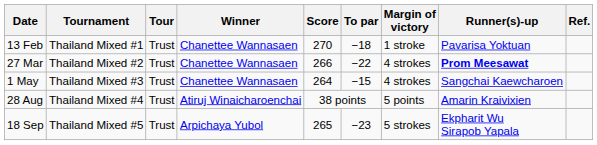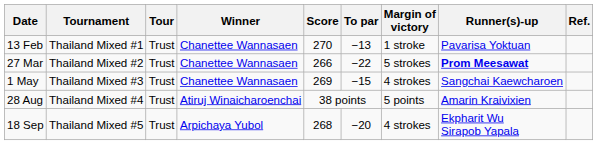 <table class=wikitable style="font-size:95%">
 <tr>
 <th>Date</th>
 <th>Tournament</th>
 <th>Tour</th>
 <th>Winner</th>
 <th>Score</th>
 <th>To par</th>
 <th>Margin of<br>victory</th>
 <th>Runner(s)-up</th>
 <th>Ref.</th>
 </tr>
 <tr>
 <td>13 Feb</td>
 <td>Thailand Mixed #1</td>
 <td>Trust</td>
 <td> <a href='#'>Chanettee Wannasaen</a></td>
 <td align=center>270</td>
-<td align=center>−18</td>
+<td align=center>−13</td>
 <td>1 stroke</td>
 <td> <a href='#'>Pavarisa Yoktuan</a></td>
 <td></td>
 </tr>
 <tr>
 <td>27 Mar</td>
 <td>Thailand Mixed #2</td>
 <td>Trust</td>
 <td> <a href='#'>Chanettee Wannasaen</a></td>
 <td align=center>266</td>
 <td align=center>−22</td>
-<td>4 strokes</td>
+<td>5 strokes</td>
 <td><strong> <a href='#'>Prom Meesawat</a></strong></td>
 <td></td>
 </tr>
 <tr>
 <td>1 May</td>
 <td>Thailand Mixed #3</td>
 <td>Trust</td>
 <td> <a href='#'>Chanettee Wannasaen</a></td>
-<td align=center>264</td>
+<td align=center>269</td>
 <td align=center>−15</td>
 <td>4 strokes</td>
 <td> <a href='#'>Sangchai Kaewcharoen</a></td>
 <td></td>
 </tr>
 <tr>
 <td>28 Aug</td>
 <td>Thailand Mixed #4</td>
 <td>Trust</td>
 <td> <a href='#'>Atiruj Winaicharoenchai</a></td>
 <td colspan=2 align=center>38 points</td>
 <td>5 points</td>
 <td> <a href='#'>Amarin Kraivixien</a></td>
 <td></td>
 </tr>
 <tr>
 <td>18 Sep</td>
 <td>Thailand Mixed #5</td>
 <td>Trust</td>
 <td> <a href='#'>Arpichaya Yubol</a></td>
-<td align=center>265</td>
-<td align=center>−23</td>
-<td>5 strokes</td>
+<td align=center>268</td>
+<td align=center>−20</td>
+<td>4 strokes</td>
 <td> <a href='#'>Ekpharit Wu</a><br> <a href='#'>Sirapob Yapala</a></td>
 <td></td>
 </tr>
 </table>
